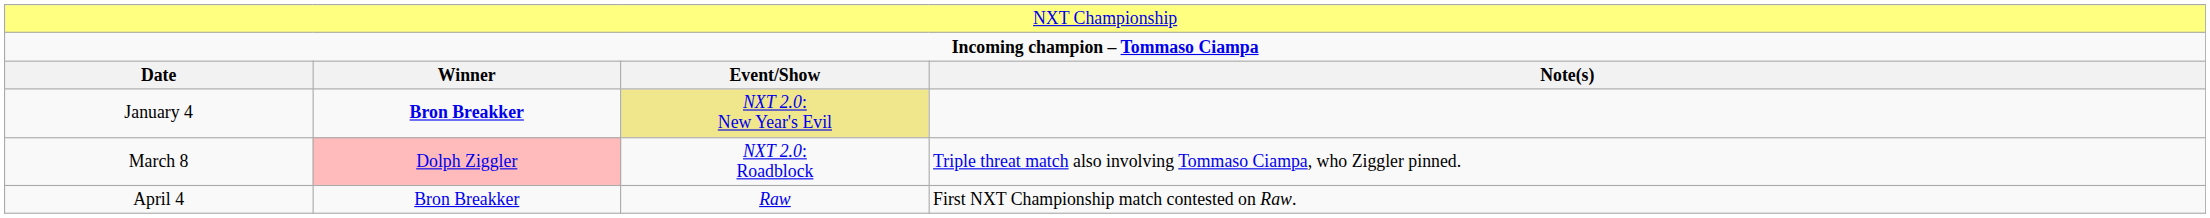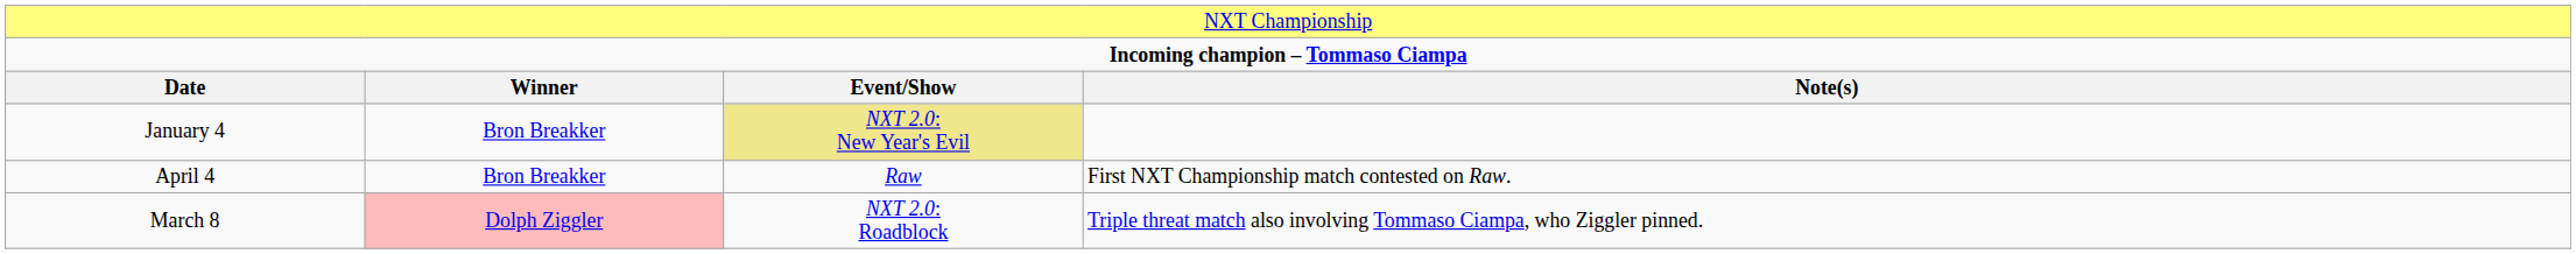 <table class="wikitable" style="text-align:center; width:100%;">
 <tr style="background:#FFFF80;">
 <td colspan="4" style="text-align: center;"><a href='#'>NXT Championship</a></td>
 </tr>
 <tr>
 <td colspan="4" style="text-align: center;"><strong>Incoming champion – <a href='#'>Tommaso Ciampa</a></strong></td>
 </tr>
 <tr>
 <th width=14%>Date</th>
 <th width=14%>Winner</th>
 <th width=14%>Event/Show</th>
 <th width=58%>Note(s)</th>
 </tr>
 <tr>
 <td>January 4</td>
-<td><strong><a href='#'>Bron Breakker</a></strong></td>
+<td><a href='#'>Bron Breakker</a></td>
 <td style="background: khaki;"><a href='#'><em>NXT 2.0</em>:<br>New Year's Evil</a></td>
 <td></td>
+</tr>
+<tr>
+<td>April 4</td>
+<td><a href='#'>Bron Breakker</a></td>
+<td><em><a href='#'>Raw</a></em></td>
+<td align=left>First NXT Championship match contested on <em>Raw</em>.</td>
 </tr>
 <tr>
 <td>March 8</td>
 <td style="background:#FBB;"><a href='#'>Dolph Ziggler</a></td>
 <td><a href='#'><em>NXT 2.0</em>:<br>Roadblock</a></td>
 <td align=left><a href='#'>Triple threat match</a> also involving <a href='#'>Tommaso Ciampa</a>, who Ziggler pinned.</td>
 </tr>
-<tr>
-<td>April 4</td>
-<td><a href='#'>Bron Breakker</a></td>
-<td><em><a href='#'>Raw</a></em></td>
-<td align=left>First NXT Championship match contested on <em>Raw</em>.</td>
-</tr>
 </table>
